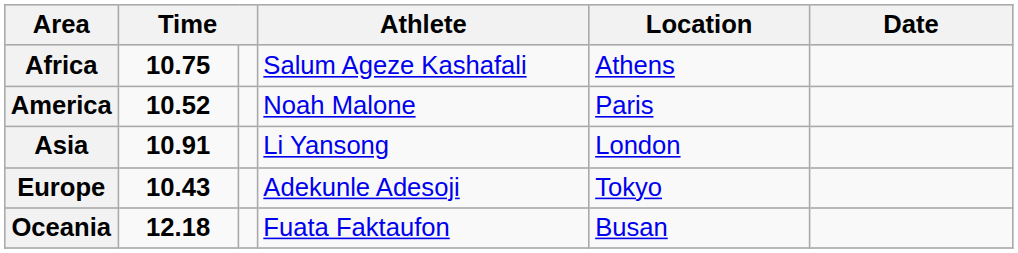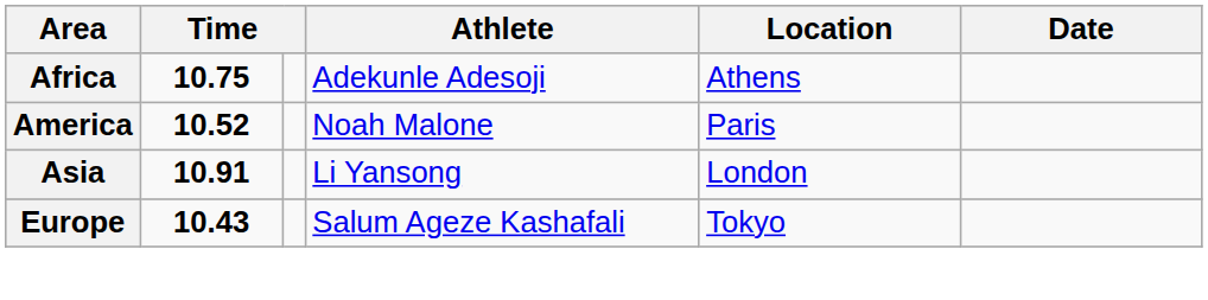 <table class="wikitable">
 <tr>
 <th width="45">Area</th>
 <th width="80" colspan="2">Time</th>
 <th width="200">Athlete</th>
 <th width="130">Location</th>
 <th width="120">Date</th>
 </tr>
 <tr>
 <th>Africa</th>
 <td align="center"><strong>10.75</strong></td>
 <td align="center"></td>
-<td> <a href='#'>Salum Ageze Kashafali</a></td>
+<td> <a href='#'>Adekunle Adesoji</a></td>
 <td> <a href='#'>Athens</a></td>
 <td align="right"></td>
 </tr>
 <tr>
 <th>America</th>
 <td align="center"><strong>10.52</strong></td>
 <td align="center"></td>
 <td> <a href='#'>Noah Malone</a></td>
 <td> <a href='#'>Paris</a></td>
 <td align="right"></td>
 </tr>
 <tr>
 <th>Asia</th>
 <td align="center"><strong>10.91</strong></td>
 <td align="center"></td>
 <td> <a href='#'>Li Yansong</a></td>
 <td> <a href='#'>London</a></td>
 <td align="right"></td>
 </tr>
 <tr>
 <th>Europe</th>
 <td align="center"><strong>10.43</strong></td>
 <td align="center"><strong></strong></td>
-<td> <a href='#'>Adekunle Adesoji</a></td>
+<td> <a href='#'>Salum Ageze Kashafali</a></td>
 <td> <a href='#'>Tokyo</a></td>
 <td align="right"></td>
 </tr>
-<tr>
-<th>Oceania</th>
-<td align="center"><strong>12.18</strong></td>
-<td align="center"></td>
-<td> <a href='#'>Fuata Faktaufon</a></td>
-<td> <a href='#'>Busan</a></td>
-<td align="right"></td>
-</tr>
 </table>
